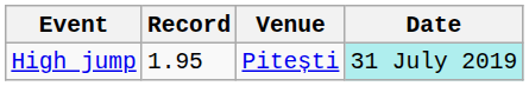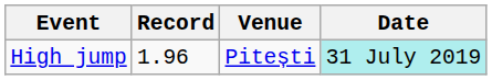 <table class="wikitable">
 <tr>
 <th>Event</th>
 <th>Record</th>
 <th>Venue</th>
 <th>Date</th>
 </tr>
 <tr>
 <td><a href='#'>High jump</a></td>
-<td>1.95</td>
+<td>1.96</td>
 <td><a href='#'>Pitești</a></td>
 <td style="background: paleturquoise;">31 July 2019</td>
 </tr>
 </table>
